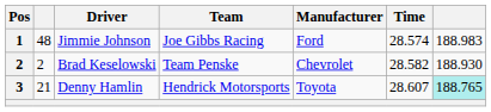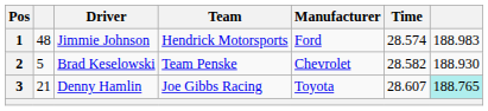 <table class="wikitable" style="font-size:95%">
 <tr>
 <th>Pos</th>
 <th></th>
 <th>Driver</th>
 <th>Team</th>
 <th>Manufacturer</th>
 <th>Time</th>
 <th></th>
 </tr>
 <tr>
 <th>1</th>
 <td>48</td>
 <td><a href='#'>Jimmie Johnson</a></td>
-<td><a href='#'>Joe Gibbs Racing</a></td>
+<td><a href='#'>Hendrick Motorsports</a></td>
 <td><a href='#'>Ford</a></td>
 <td>28.574</td>
 <td>188.983</td>
 </tr>
 <tr>
 <th>2</th>
-<td>2</td>
+<td>5</td>
 <td><a href='#'>Brad Keselowski</a></td>
 <td><a href='#'>Team Penske</a></td>
 <td><a href='#'>Chevrolet</a></td>
 <td>28.582</td>
 <td>188.930</td>
 </tr>
 <tr>
 <th>3</th>
 <td>21</td>
 <td><a href='#'>Denny Hamlin</a></td>
-<td><a href='#'>Hendrick Motorsports</a></td>
+<td><a href='#'>Joe Gibbs Racing</a></td>
 <td><a href='#'>Toyota</a></td>
 <td>28.607</td>
 <td style="background: paleturquoise;">188.765</td>
 </tr>
 <tr>
 <th colspan="7"></th>
 </tr>
 </table>
